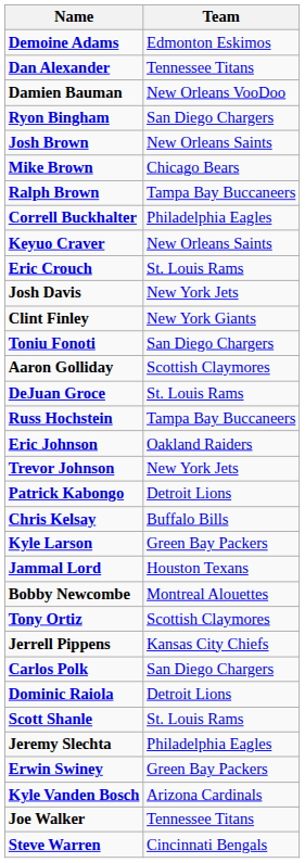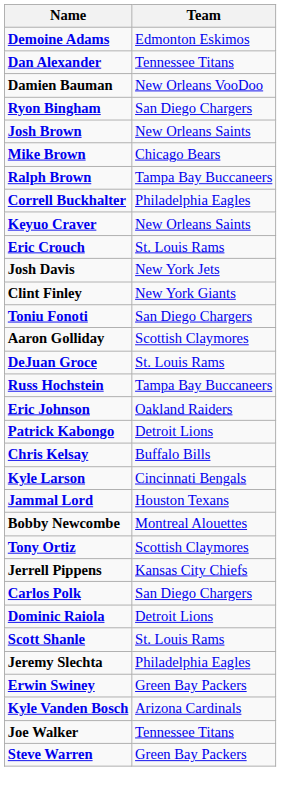 <table class="wikitable">
 <tr>
 <th>Name</th>
 <th>Team</th>
 </tr>
 <tr>
 <td><strong><a href='#'>Demoine Adams</a></strong></td>
 <td><a href='#'>Edmonton Eskimos</a></td>
 </tr>
 <tr>
 <td><strong><a href='#'>Dan Alexander</a></strong></td>
 <td><a href='#'>Tennessee Titans</a></td>
 </tr>
 <tr>
 <td><strong>Damien Bauman</strong></td>
 <td><a href='#'>New Orleans VooDoo</a></td>
 </tr>
 <tr>
 <td><strong><a href='#'>Ryon Bingham</a></strong></td>
 <td><a href='#'>San Diego Chargers</a></td>
 </tr>
 <tr>
 <td><strong><a href='#'>Josh Brown</a></strong></td>
 <td><a href='#'>New Orleans Saints</a></td>
 </tr>
 <tr>
 <td><strong><a href='#'>Mike Brown</a></strong></td>
 <td><a href='#'>Chicago Bears</a></td>
 </tr>
 <tr>
 <td><strong><a href='#'>Ralph Brown</a></strong></td>
 <td><a href='#'>Tampa Bay Buccaneers</a></td>
 </tr>
 <tr>
 <td><strong><a href='#'>Correll Buckhalter</a></strong></td>
 <td><a href='#'>Philadelphia Eagles</a></td>
 </tr>
 <tr>
 <td><strong><a href='#'>Keyuo Craver</a></strong></td>
 <td><a href='#'>New Orleans Saints</a></td>
 </tr>
 <tr>
 <td><strong><a href='#'>Eric Crouch</a></strong></td>
 <td><a href='#'>St. Louis Rams</a></td>
 </tr>
 <tr>
 <td><strong>Josh Davis</strong></td>
 <td><a href='#'>New York Jets</a></td>
 </tr>
 <tr>
 <td><strong>Clint Finley</strong></td>
 <td><a href='#'>New York Giants</a></td>
 </tr>
 <tr>
 <td><strong><a href='#'>Toniu Fonoti</a></strong></td>
 <td><a href='#'>San Diego Chargers</a></td>
 </tr>
 <tr>
 <td><strong>Aaron Golliday</strong></td>
 <td><a href='#'>Scottish Claymores</a></td>
 </tr>
 <tr>
 <td><strong><a href='#'>DeJuan Groce</a></strong></td>
 <td><a href='#'>St. Louis Rams</a></td>
 </tr>
 <tr>
 <td><strong><a href='#'>Russ Hochstein</a></strong></td>
 <td><a href='#'>Tampa Bay Buccaneers</a></td>
 </tr>
 <tr>
 <td><strong><a href='#'>Eric Johnson</a></strong></td>
 <td><a href='#'>Oakland Raiders</a></td>
 </tr>
 <tr>
-<td><strong><a href='#'>Trevor Johnson</a></strong></td>
-<td><a href='#'>New York Jets</a></td>
-</tr>
-<tr>
 <td><strong><a href='#'>Patrick Kabongo</a></strong></td>
 <td><a href='#'>Detroit Lions</a></td>
 </tr>
 <tr>
 <td><strong><a href='#'>Chris Kelsay</a></strong></td>
 <td><a href='#'>Buffalo Bills</a></td>
 </tr>
 <tr>
 <td><strong><a href='#'>Kyle Larson</a></strong></td>
-<td><a href='#'>Green Bay Packers</a></td>
+<td><a href='#'>Cincinnati Bengals</a></td>
 </tr>
 <tr>
 <td><strong><a href='#'>Jammal Lord</a></strong></td>
 <td><a href='#'>Houston Texans</a></td>
 </tr>
 <tr>
 <td><strong>Bobby Newcombe</strong></td>
 <td><a href='#'>Montreal Alouettes</a></td>
 </tr>
 <tr>
 <td><strong><a href='#'>Tony Ortiz</a></strong></td>
 <td><a href='#'>Scottish Claymores</a></td>
 </tr>
 <tr>
 <td><strong>Jerrell Pippens</strong></td>
 <td><a href='#'>Kansas City Chiefs</a></td>
 </tr>
 <tr>
 <td><strong><a href='#'>Carlos Polk</a></strong></td>
 <td><a href='#'>San Diego Chargers</a></td>
 </tr>
 <tr>
 <td><strong><a href='#'>Dominic Raiola</a></strong></td>
 <td><a href='#'>Detroit Lions</a></td>
 </tr>
 <tr>
 <td><strong><a href='#'>Scott Shanle</a></strong></td>
 <td><a href='#'>St. Louis Rams</a></td>
 </tr>
 <tr>
 <td><strong>Jeremy Slechta</strong></td>
 <td><a href='#'>Philadelphia Eagles</a></td>
 </tr>
 <tr>
 <td><strong><a href='#'>Erwin Swiney</a></strong></td>
 <td><a href='#'>Green Bay Packers</a></td>
 </tr>
 <tr>
 <td><strong><a href='#'>Kyle Vanden Bosch</a></strong></td>
 <td><a href='#'>Arizona Cardinals</a></td>
 </tr>
 <tr>
 <td><strong>Joe Walker</strong></td>
 <td><a href='#'>Tennessee Titans</a></td>
 </tr>
 <tr>
 <td><strong><a href='#'>Steve Warren</a></strong></td>
-<td><a href='#'>Cincinnati Bengals</a></td>
+<td><a href='#'>Green Bay Packers</a></td>
 </tr>
 </table>
